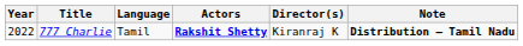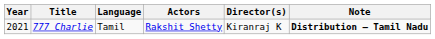 <table class="wikitable sortable">
 <tr>
 <th scope="col">Year</th>
 <th scope="col">Title</th>
 <th scope="col">Language</th>
 <th scope="col" class="unsortable">Actors</th>
 <th scope="col" class="unsortable">Director(s)</th>
 <th scope="col" class="unsortable">Note</th>
 </tr>
 <tr>
-<td>2022</td>
+<td>2021</td>
 <td><em><a href='#'>777 Charlie</a></em></td>
 <td>Tamil</td>
-<td><strong><a href='#'>Rakshit Shetty</a></strong></td>
+<td><a href='#'>Rakshit Shetty</a></td>
 <td>Kiranraj K</td>
 <td><strong>Distribution – Tamil Nadu</strong></td>
 </tr>
 </table>
